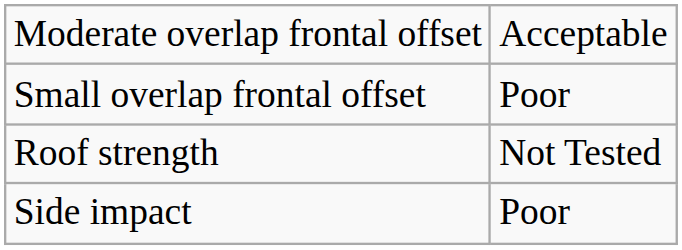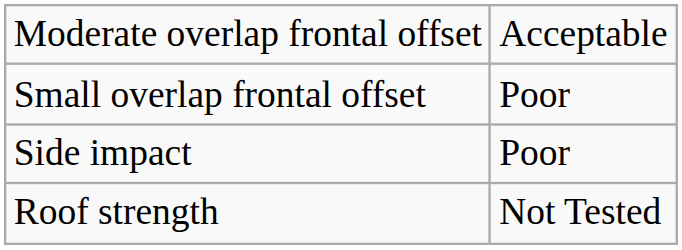 <table class="wikitable">
 <tr>
 <td>Moderate overlap frontal offset</td>
 <td>Acceptable</td>
 </tr>
 <tr>
 <td>Small overlap frontal offset</td>
 <td>Poor</td>
 </tr>
 <tr>
+<td>Side impact</td>
+<td>Poor</td>
+</tr>
+<tr>
 <td>Roof strength</td>
 <td>Not Tested</td>
 </tr>
-<tr>
-<td>Side impact</td>
-<td>Poor</td>
-</tr>
 </table>
